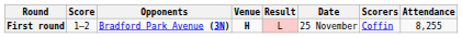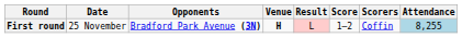 <table class="wikitable" style="text-align:center">
 <tr>
 <th>Round</th>
-<th>Score</th>
+<th>Date</th>
 <th>Opponents</th>
 <th>Venue</th>
 <th>Result</th>
-<th>Date</th>
+<th>Score</th>
 <th>Scorers</th>
 <th>Attendance</th>
 </tr>
 <tr>
 <th>First round</th>
-<td>1–2</td>
+<td>25 November</td>
 <td><a href='#'>Bradford Park Avenue</a> <strong>(<a href='#'>3N</a>)</strong></td>
 <td><strong>H</strong></td>
 <td style="background-color:#FFCCCC">L</td>
-<td>25 November</td>
+<td>1–2</td>
 <td align="left"><a href='#'>Coffin</a></td>
-<td>8,255</td>
+<td style="background: lightblue;">8,255</td>
 </tr>
 </table>
